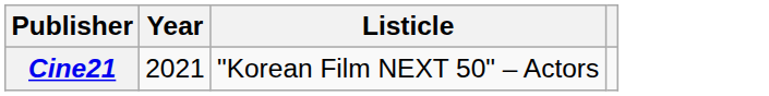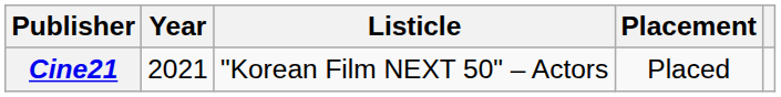 <table class="wikitable plainrowheaders sortable">
 <tr>
 <th scope="col">Publisher</th>
 <th scope="col">Year</th>
 <th scope="col">Listicle</th>
+<th scope="col">Placement</th>
 <th scope="col" class="unsortable"></th>
 </tr>
 <tr>
 <th scope="row"><em><a href='#'>Cine21</a></em></th>
 <td style="text-align:center">2021</td>
 <td style="text-align:left">"Korean Film NEXT 50" – Actors</td>
+<td style="text-align:center">Placed</td>
 <td style="text-align:center"></td>
 </tr>
 </table>
